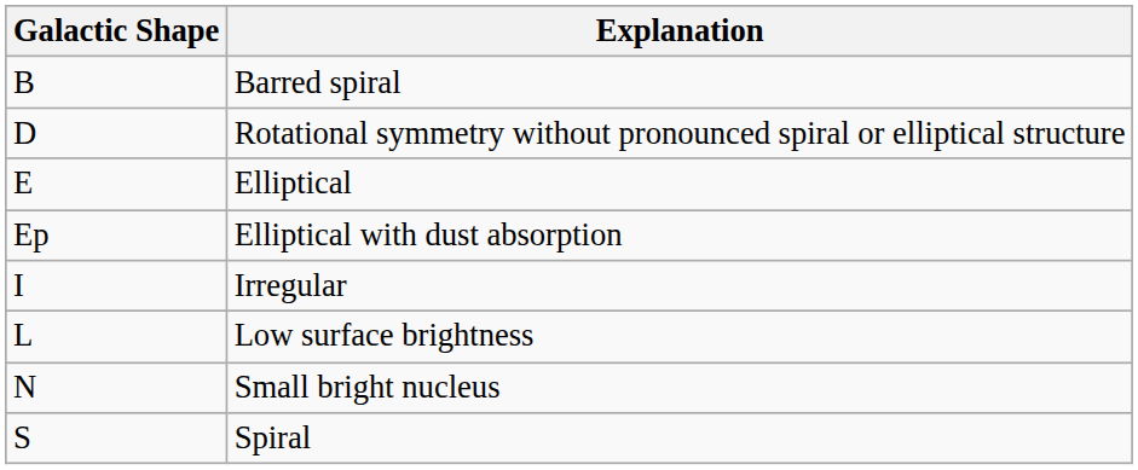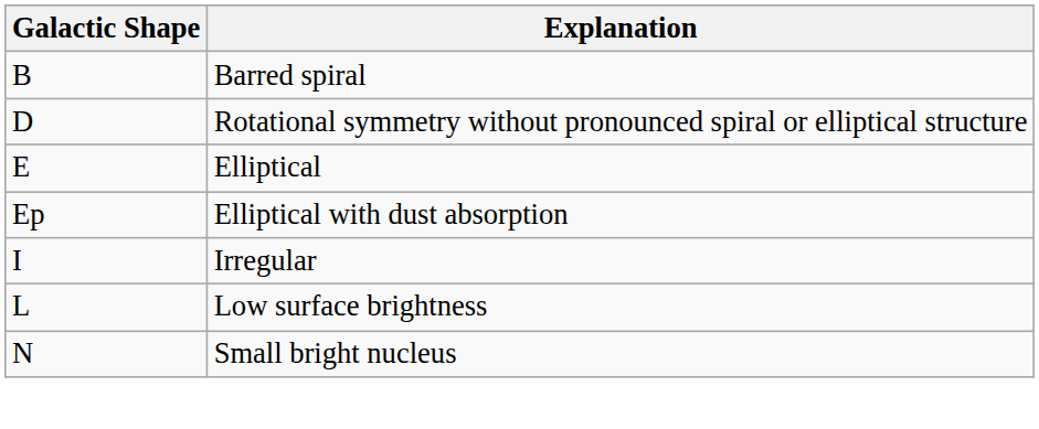 <table class="wikitable">
 <tr>
 <th>Galactic Shape</th>
 <th>Explanation</th>
 </tr>
 <tr>
 <td>B</td>
 <td>Barred spiral</td>
 </tr>
 <tr>
 <td>D</td>
 <td>Rotational symmetry without pronounced spiral or elliptical structure</td>
 </tr>
 <tr>
 <td>E</td>
 <td>Elliptical</td>
 </tr>
 <tr>
 <td>Ep</td>
 <td>Elliptical with dust absorption</td>
 </tr>
 <tr>
 <td>I</td>
 <td>Irregular</td>
 </tr>
 <tr>
 <td>L</td>
 <td>Low surface brightness</td>
 </tr>
 <tr>
 <td>N</td>
 <td>Small bright nucleus</td>
 </tr>
-<tr>
-<td>S</td>
-<td>Spiral</td>
-</tr>
 </table>
